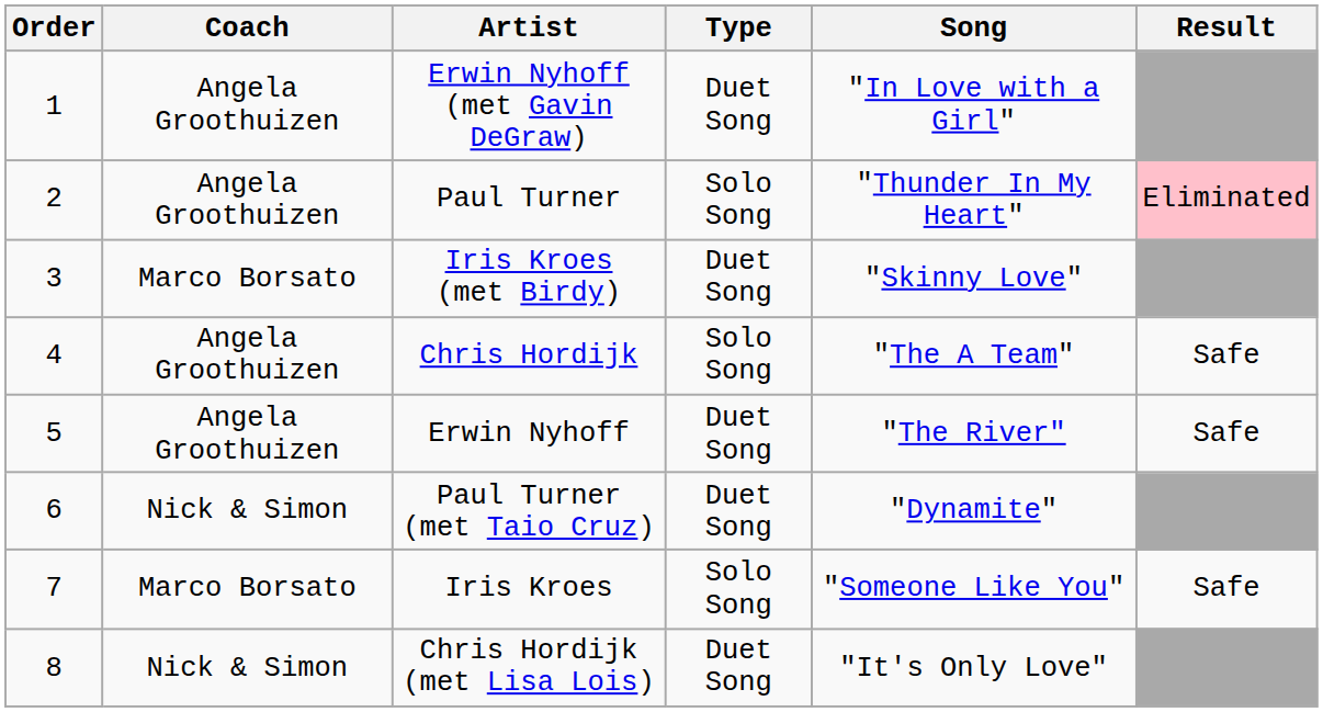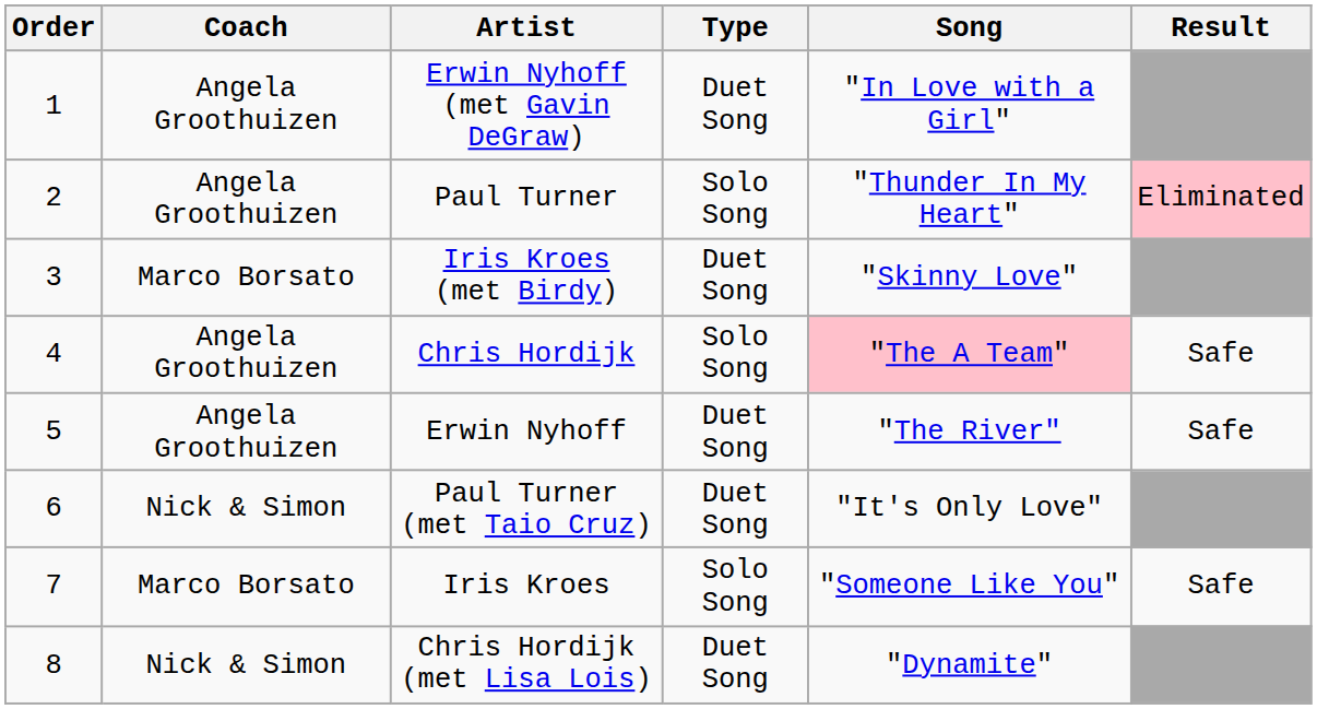 <table class="wikitable" style="text-align: center; width: auto;">
 <tr>
 <th>Order</th>
 <th>Coach</th>
 <th>Artist</th>
 <th>Type</th>
 <th>Song</th>
 <th>Result</th>
 </tr>
 <tr>
 <td>1</td>
 <td>Angela Groothuizen</td>
 <td><a href='#'>Erwin Nyhoff</a><br>(met <a href='#'>Gavin DeGraw</a>)</td>
 <td>Duet Song</td>
 <td>"<a href='#'>In Love with a Girl</a>"</td>
 <td bgcolor="darkgray"></td>
 </tr>
 <tr>
 <td>2</td>
 <td>Angela Groothuizen</td>
 <td>Paul Turner</td>
 <td>Solo Song</td>
 <td>"<a href='#'>Thunder In My Heart</a>"</td>
 <td style="background:pink;">Eliminated</td>
 </tr>
 <tr>
 <td>3</td>
 <td>Marco Borsato</td>
 <td><a href='#'>Iris Kroes</a><br>(met <a href='#'>Birdy</a>)</td>
 <td>Duet Song</td>
 <td>"<a href='#'>Skinny Love</a>"</td>
 <td bgcolor="darkgray"></td>
 </tr>
 <tr>
 <td>4</td>
 <td>Angela Groothuizen</td>
 <td><a href='#'>Chris Hordijk</a></td>
 <td>Solo Song</td>
-<td>"<a href='#'>The A Team</a>"</td>
+<td style="background: pink;">"<a href='#'>The A Team</a>"</td>
 <td>Safe</td>
 </tr>
 <tr>
 <td>5</td>
 <td>Angela Groothuizen</td>
 <td>Erwin Nyhoff</td>
 <td>Duet Song</td>
 <td>"<a href='#'>The River"</a></td>
 <td>Safe</td>
 </tr>
 <tr>
 <td>6</td>
 <td>Nick & Simon</td>
 <td>Paul Turner<br>(met <a href='#'>Taio Cruz</a>)</td>
 <td>Duet Song</td>
-<td>"<a href='#'>Dynamite</a>"</td>
+<td>"It's Only Love"</td>
 <td bgcolor="darkgray"></td>
 </tr>
 <tr>
 <td>7</td>
 <td>Marco Borsato</td>
 <td>Iris Kroes</td>
 <td>Solo Song</td>
 <td>"<a href='#'>Someone Like You</a>"</td>
 <td>Safe</td>
 </tr>
 <tr>
 <td>8</td>
 <td>Nick & Simon</td>
 <td>Chris Hordijk<br>(met <a href='#'>Lisa Lois</a>)</td>
 <td>Duet Song</td>
-<td>"It's Only Love"</td>
+<td>"<a href='#'>Dynamite</a>"</td>
 <td bgcolor="darkgray"></td>
 </tr>
 </table>
